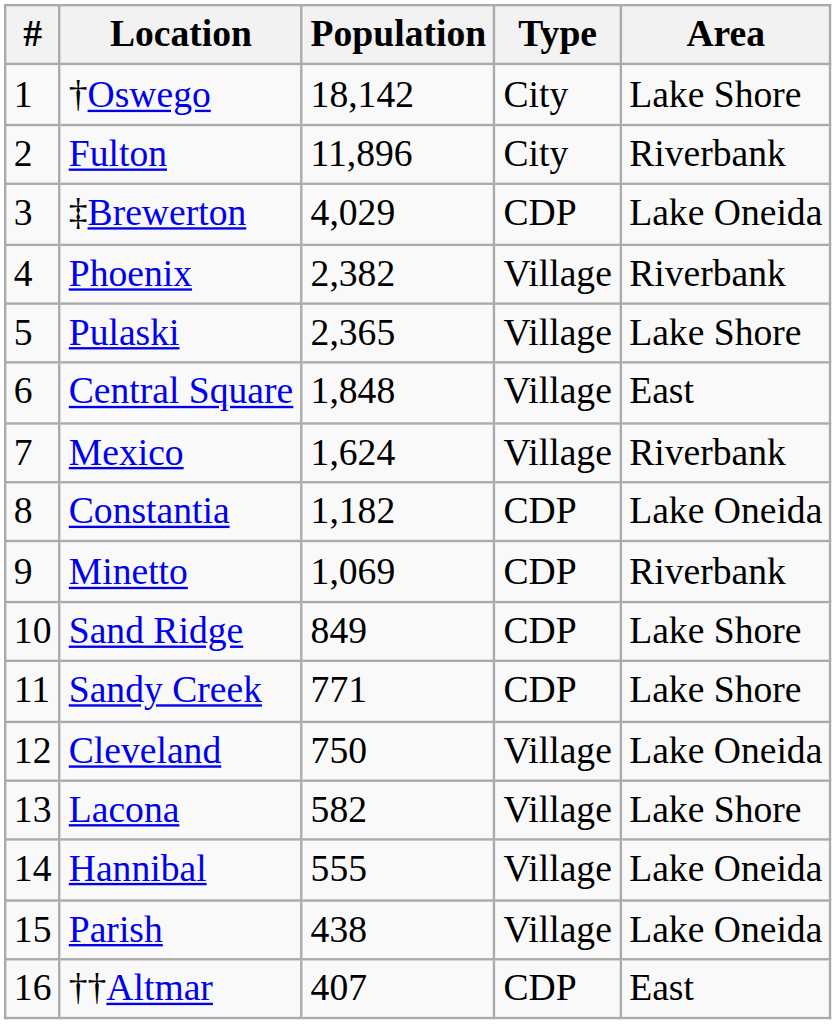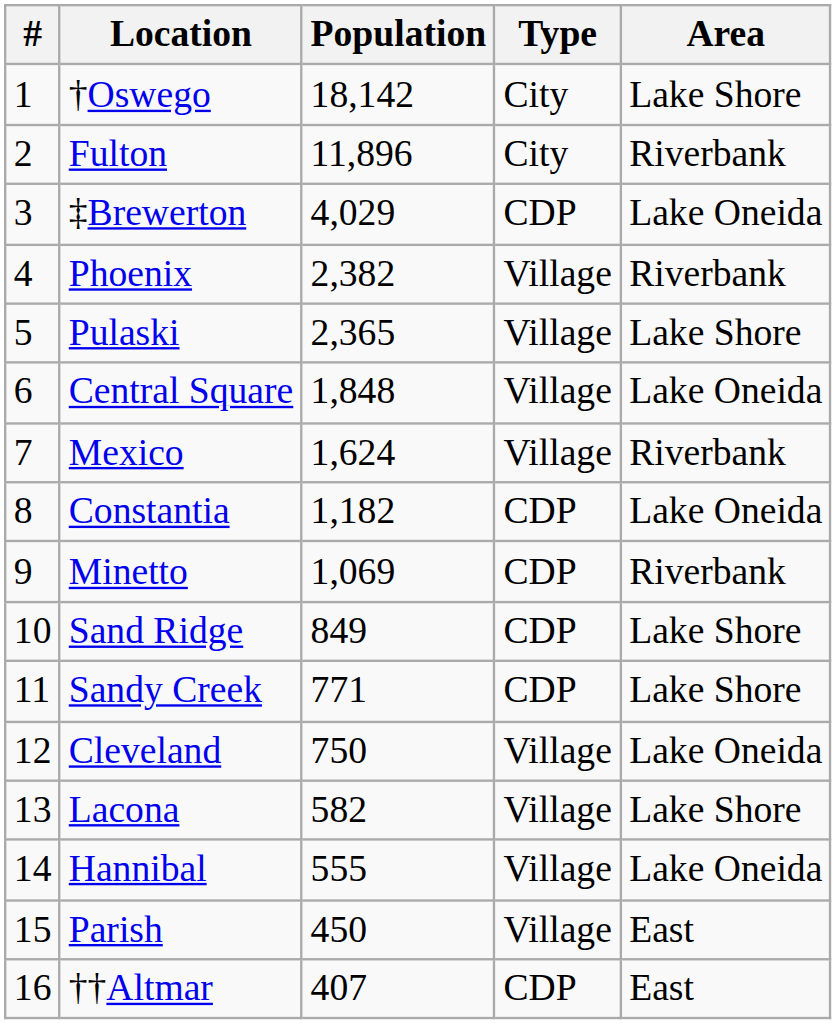 <table class="wikitable sortable">
 <tr>
 <th>#</th>
 <th>Location</th>
 <th>Population</th>
 <th>Type</th>
 <th>Area</th>
 </tr>
 <tr>
 <td>1</td>
 <td>†<a href='#'>Oswego</a></td>
 <td>18,142</td>
 <td>City</td>
 <td>Lake Shore</td>
 </tr>
 <tr>
 <td>2</td>
 <td><a href='#'>Fulton</a></td>
 <td>11,896</td>
 <td>City</td>
 <td>Riverbank</td>
 </tr>
 <tr>
 <td>3</td>
 <td>‡<a href='#'>Brewerton</a></td>
 <td>4,029</td>
 <td>CDP</td>
 <td>Lake Oneida</td>
 </tr>
 <tr>
 <td>4</td>
 <td><a href='#'>Phoenix</a></td>
 <td>2,382</td>
 <td>Village</td>
 <td>Riverbank</td>
 </tr>
 <tr>
 <td>5</td>
 <td><a href='#'>Pulaski</a></td>
 <td>2,365</td>
 <td>Village</td>
 <td>Lake Shore</td>
 </tr>
 <tr>
 <td>6</td>
 <td><a href='#'>Central Square</a></td>
 <td>1,848</td>
 <td>Village</td>
-<td>East</td>
+<td>Lake Oneida</td>
 </tr>
 <tr>
 <td>7</td>
 <td><a href='#'>Mexico</a></td>
 <td>1,624</td>
 <td>Village</td>
 <td>Riverbank</td>
 </tr>
 <tr>
 <td>8</td>
 <td><a href='#'>Constantia</a></td>
 <td>1,182</td>
 <td>CDP</td>
 <td>Lake Oneida</td>
 </tr>
 <tr>
 <td>9</td>
 <td><a href='#'>Minetto</a></td>
 <td>1,069</td>
 <td>CDP</td>
 <td>Riverbank</td>
 </tr>
 <tr>
 <td>10</td>
 <td><a href='#'>Sand Ridge</a></td>
 <td>849</td>
 <td>CDP</td>
 <td>Lake Shore</td>
 </tr>
 <tr>
 <td>11</td>
 <td><a href='#'>Sandy Creek</a></td>
 <td>771</td>
 <td>CDP</td>
 <td>Lake Shore</td>
 </tr>
 <tr>
 <td>12</td>
 <td><a href='#'>Cleveland</a></td>
 <td>750</td>
 <td>Village</td>
 <td>Lake Oneida</td>
 </tr>
 <tr>
 <td>13</td>
 <td><a href='#'>Lacona</a></td>
 <td>582</td>
 <td>Village</td>
 <td>Lake Shore</td>
 </tr>
 <tr>
 <td>14</td>
 <td><a href='#'>Hannibal</a></td>
 <td>555</td>
 <td>Village</td>
 <td>Lake Oneida</td>
 </tr>
 <tr>
 <td>15</td>
 <td><a href='#'>Parish</a></td>
-<td>438</td>
+<td>450</td>
 <td>Village</td>
-<td>Lake Oneida</td>
+<td>East</td>
 </tr>
 <tr>
 <td>16</td>
 <td>††<a href='#'>Altmar</a></td>
 <td>407</td>
 <td>CDP</td>
 <td>East</td>
 </tr>
 </table>
